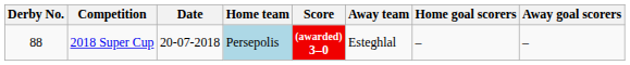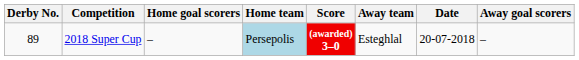 <table class="wikitable" style="text-align: center">
 <tr>
 <th>Derby No.</th>
 <th>Competition</th>
-<th>Date</th>
+<th>Home goal scorers</th>
 <th>Home team</th>
 <th>Score</th>
 <th>Away team</th>
-<th>Home goal scorers</th>
+<th>Date</th>
 <th>Away goal scorers</th>
 </tr>
 <tr>
-<td>88</td>
+<td>89</td>
 <td style="text-align:left"><a href='#'>2018 Super Cup</a></td>
-<td style="text-align:left">20-07-2018</td>
+<td style="text-align:left">–</td>
 <td style="background: lightblue; text-align:left">Persepolis</td>
 <td style="background:#F00000; color:white;"><strong><small>(awarded)</small><br>3–0<br></strong></td>
 <td style="text-align:left">Esteghlal</td>
-<td style="text-align:left">–</td>
+<td style="text-align:left">20-07-2018</td>
 <td style="text-align:left">–</td>
 </tr>
 </table>
